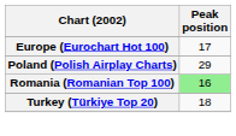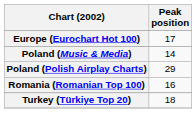 <table class="wikitable sortable plainrowheaders" style="text-align:center">
 <tr>
 <th scope="col">Chart (2002)</th>
 <th scope="col">Peak<br>position</th>
 </tr>
 <tr>
 </tr>
 <tr>
 </tr>
 <tr>
 </tr>
 <tr>
 </tr>
 <tr>
 </tr>
 <tr>
 <th scope="row">Europe (<a href='#'>Eurochart Hot 100</a>)</th>
 <td>17</td>
 </tr>
 <tr>
 </tr>
 <tr>
 </tr>
 <tr>
 </tr>
 <tr>
 </tr>
 <tr>
 </tr>
 <tr>
 </tr>
 <tr>
 </tr>
 <tr>
 </tr>
 <tr>
+<th scope="row">Poland (<em><a href='#'>Music & Media</a></em>)</th>
+<td>14</td>
+</tr>
+<tr>
 <th scope="row">Poland (<a href='#'>Polish Airplay Charts</a>)</th>
 <td>29</td>
 </tr>
 <tr>
 <th scope="row">Romania (<a href='#'>Romanian Top 100</a>)</th>
-<td style="background: lightgreen;">16</td>
+<td>16</td>
 </tr>
 <tr>
 </tr>
 <tr>
 </tr>
 <tr>
 </tr>
 <tr>
 </tr>
 <tr>
 <th scope="row">Turkey (<a href='#'>Türkiye Top 20</a>)</th>
 <td>18</td>
 </tr>
 <tr>
 </tr>
 </table>
